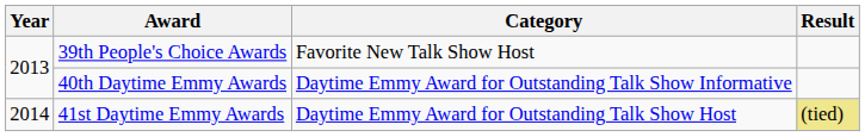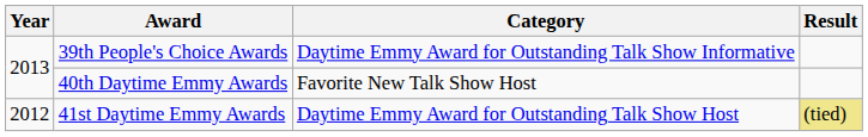 <table class="wikitable">
 <tr>
 <th>Year</th>
 <th>Award</th>
 <th>Category</th>
 <th>Result</th>
 </tr>
 <tr>
 <td style="text-align:center;" rowspan="2">2013</td>
 <td><a href='#'>39th People's Choice Awards</a></td>
+<td><a href='#'>Daytime Emmy Award for Outstanding Talk Show Informative</a></td>
+<td></td>
+</tr>
+<tr>
+<td><a href='#'>40th Daytime Emmy Awards</a></td>
 <td>Favorite New Talk Show Host</td>
 <td></td>
 </tr>
 <tr>
-<td><a href='#'>40th Daytime Emmy Awards</a></td>
-<td><a href='#'>Daytime Emmy Award for Outstanding Talk Show Informative</a></td>
-<td></td>
-</tr>
-<tr>
-<td style="text-align:center;" rowspan="1">2014</td>
+<td style="text-align:center;" rowspan="1">2012</td>
 <td><a href='#'>41st Daytime Emmy Awards</a></td>
 <td><a href='#'>Daytime Emmy Award for Outstanding Talk Show Host</a></td>
 <td style="background: khaki;"> (tied)</td>
 </tr>
 </table>
